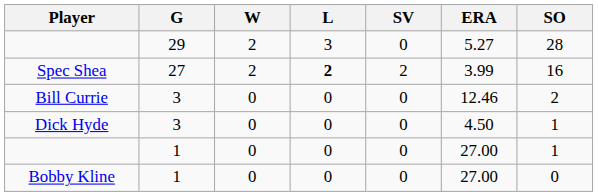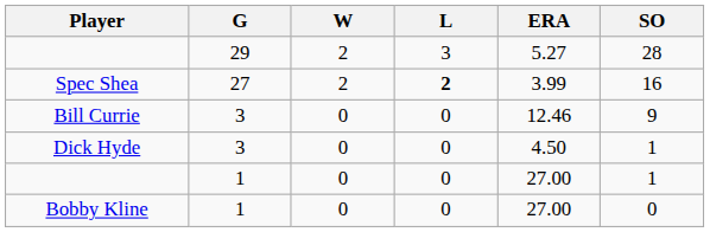 <table class="wikitable sortable">
 <tr>
 <th bgcolor="#DDDDFF" width="16%">Player</th>
 <th bgcolor="#DDDDFF" width="9%">G</th>
 <th bgcolor="#DDDDFF" width="9%">W</th>
 <th bgcolor="#DDDDFF" width="9%">L</th>
-<th bgcolor="#DDDDFF" width="9%">SV</th>
 <th bgcolor="#DDDDFF" width="9%">ERA</th>
 <th bgcolor="#DDDDFF" width="9%">SO</th>
 </tr>
 <tr align=center>
 <td></td>
 <td>29</td>
 <td>2</td>
 <td>3</td>
-<td>0</td>
 <td>5.27</td>
 <td>28</td>
 </tr>
 <tr align="center">
 <td><a href='#'>Spec Shea</a></td>
 <td>27</td>
 <td>2</td>
 <td><strong>2</strong></td>
-<td>2</td>
 <td>3.99</td>
 <td>16</td>
 </tr>
 <tr align=center>
 <td><a href='#'>Bill Currie</a></td>
 <td>3</td>
 <td>0</td>
 <td>0</td>
-<td>0</td>
 <td>12.46</td>
-<td>2</td>
+<td>9</td>
 </tr>
 <tr align=center>
 <td><a href='#'>Dick Hyde</a></td>
 <td>3</td>
-<td>0</td>
 <td>0</td>
 <td>0</td>
 <td>4.50</td>
 <td>1</td>
 </tr>
 <tr align=center>
 <td></td>
 <td>1</td>
 <td>0</td>
 <td>0</td>
-<td>0</td>
 <td>27.00</td>
 <td>1</td>
 </tr>
 <tr align="center">
 <td><a href='#'>Bobby Kline</a></td>
 <td>1</td>
 <td>0</td>
 <td>0</td>
-<td>0</td>
 <td>27.00</td>
 <td>0</td>
 </tr>
 </table>
